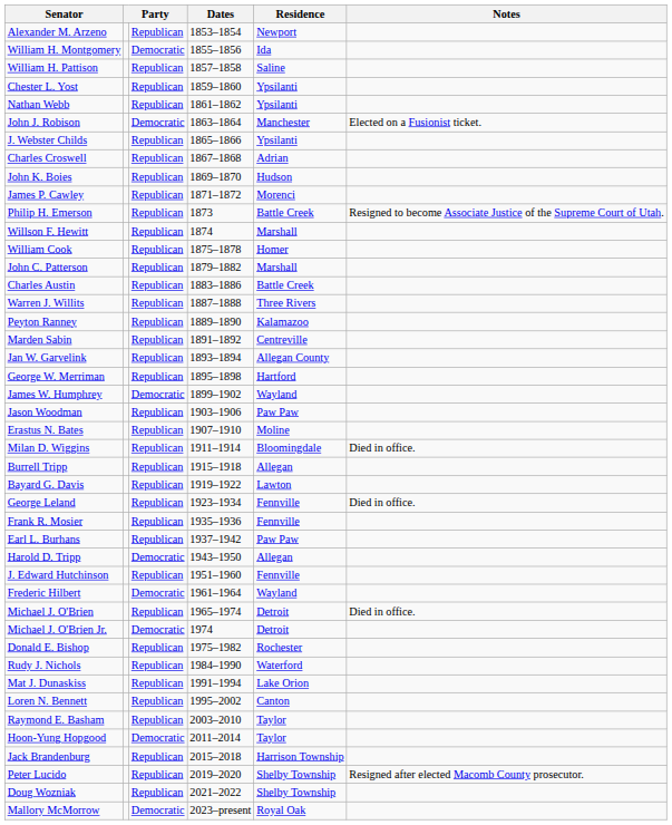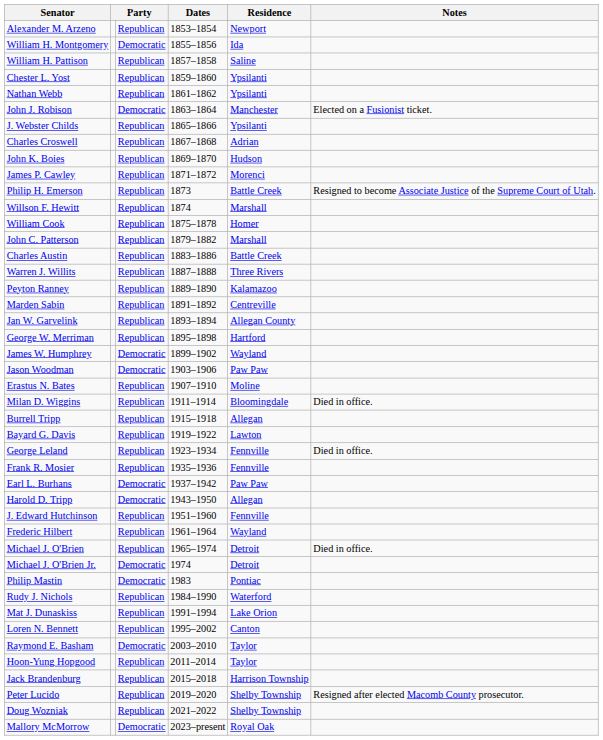 <table class=wikitable>
 <tr valign=bottom>
 <th>Senator</th>
 <th colspan="2">Party</th>
 <th>Dates</th>
 <th>Residence</th>
 <th>Notes</th>
 </tr>
 <tr>
 <td><a href='#'>Alexander M. Arzeno</a></td>
 <td bgcolor=></td>
 <td><a href='#'>Republican</a></td>
 <td>1853–1854</td>
 <td><a href='#'>Newport</a></td>
 <td></td>
 </tr>
 <tr>
 <td><a href='#'>William H. Montgomery</a></td>
 <td bgcolor=></td>
 <td><a href='#'>Democratic</a></td>
 <td>1855–1856</td>
 <td><a href='#'>Ida</a></td>
 <td></td>
 </tr>
 <tr>
 <td><a href='#'>William H. Pattison</a></td>
 <td bgcolor=></td>
 <td><a href='#'>Republican</a></td>
 <td>1857–1858</td>
 <td><a href='#'>Saline</a></td>
 <td></td>
 </tr>
 <tr>
 <td><a href='#'>Chester L. Yost</a></td>
 <td bgcolor=></td>
 <td><a href='#'>Republican</a></td>
 <td>1859–1860</td>
 <td><a href='#'>Ypsilanti</a></td>
 <td></td>
 </tr>
 <tr>
 <td><a href='#'>Nathan Webb</a></td>
 <td bgcolor=></td>
 <td><a href='#'>Republican</a></td>
 <td>1861–1862</td>
 <td><a href='#'>Ypsilanti</a></td>
 <td></td>
 </tr>
 <tr>
 <td><a href='#'>John J. Robison</a></td>
 <td bgcolor=></td>
 <td><a href='#'>Democratic</a></td>
 <td>1863–1864</td>
 <td><a href='#'>Manchester</a></td>
 <td>Elected on a <a href='#'>Fusionist</a> ticket.</td>
 </tr>
 <tr>
 <td><a href='#'>J. Webster Childs</a></td>
 <td bgcolor=></td>
 <td><a href='#'>Republican</a></td>
 <td>1865–1866</td>
 <td><a href='#'>Ypsilanti</a></td>
 <td></td>
 </tr>
 <tr>
 <td><a href='#'>Charles Croswell</a></td>
 <td bgcolor=></td>
 <td><a href='#'>Republican</a></td>
 <td>1867–1868</td>
 <td><a href='#'>Adrian</a></td>
 <td></td>
 </tr>
 <tr>
 <td><a href='#'>John K. Boies</a></td>
 <td bgcolor=></td>
 <td><a href='#'>Republican</a></td>
 <td>1869–1870</td>
 <td><a href='#'>Hudson</a></td>
 <td></td>
 </tr>
 <tr>
 <td><a href='#'>James P. Cawley</a></td>
 <td bgcolor=></td>
 <td><a href='#'>Republican</a></td>
 <td>1871–1872</td>
 <td><a href='#'>Morenci</a></td>
 <td></td>
 </tr>
 <tr>
 <td><a href='#'>Philip H. Emerson</a></td>
 <td bgcolor=></td>
 <td><a href='#'>Republican</a></td>
 <td>1873</td>
 <td><a href='#'>Battle Creek</a></td>
 <td>Resigned to become <a href='#'>Associate Justice</a> of the <a href='#'>Supreme Court of Utah</a>.</td>
 </tr>
 <tr>
 <td><a href='#'>Willson F. Hewitt</a></td>
 <td bgcolor=></td>
 <td><a href='#'>Republican</a></td>
 <td>1874</td>
 <td><a href='#'>Marshall</a></td>
 <td></td>
 </tr>
 <tr>
 <td><a href='#'>William Cook</a></td>
 <td bgcolor=></td>
 <td><a href='#'>Republican</a></td>
 <td>1875–1878</td>
 <td><a href='#'>Homer</a></td>
 <td></td>
 </tr>
 <tr>
 <td><a href='#'>John C. Patterson</a></td>
 <td bgcolor=></td>
 <td><a href='#'>Republican</a></td>
 <td>1879–1882</td>
 <td><a href='#'>Marshall</a></td>
 <td></td>
 </tr>
 <tr>
 <td><a href='#'>Charles Austin</a></td>
 <td bgcolor=></td>
 <td><a href='#'>Republican</a></td>
 <td>1883–1886</td>
 <td><a href='#'>Battle Creek</a></td>
 <td></td>
 </tr>
 <tr>
 <td><a href='#'>Warren J. Willits</a></td>
 <td bgcolor=></td>
 <td><a href='#'>Republican</a></td>
 <td>1887–1888</td>
 <td><a href='#'>Three Rivers</a></td>
 <td></td>
 </tr>
 <tr>
 <td><a href='#'>Peyton Ranney</a></td>
 <td bgcolor=></td>
 <td><a href='#'>Republican</a></td>
 <td>1889–1890</td>
 <td><a href='#'>Kalamazoo</a></td>
 <td></td>
 </tr>
 <tr>
 <td><a href='#'>Marden Sabin</a></td>
 <td bgcolor=></td>
 <td><a href='#'>Republican</a></td>
 <td>1891–1892</td>
 <td><a href='#'>Centreville</a></td>
 <td></td>
 </tr>
 <tr>
 <td><a href='#'>Jan W. Garvelink</a></td>
 <td bgcolor=></td>
 <td><a href='#'>Republican</a></td>
 <td>1893–1894</td>
 <td><a href='#'>Allegan County</a></td>
 <td></td>
 </tr>
 <tr>
 <td><a href='#'>George W. Merriman</a></td>
 <td bgcolor=></td>
 <td><a href='#'>Republican</a></td>
 <td>1895–1898</td>
 <td><a href='#'>Hartford</a></td>
 <td></td>
 </tr>
 <tr>
 <td><a href='#'>James W. Humphrey</a></td>
 <td bgcolor=></td>
 <td><a href='#'>Democratic</a></td>
 <td>1899–1902</td>
 <td><a href='#'>Wayland</a></td>
 <td></td>
 </tr>
 <tr>
 <td><a href='#'>Jason Woodman</a></td>
 <td bgcolor=></td>
-<td><a href='#'>Republican</a></td>
+<td><a href='#'>Democratic</a></td>
 <td>1903–1906</td>
 <td><a href='#'>Paw Paw</a></td>
 <td></td>
 </tr>
 <tr>
 <td><a href='#'>Erastus N. Bates</a></td>
 <td bgcolor=></td>
 <td><a href='#'>Republican</a></td>
 <td>1907–1910</td>
 <td><a href='#'>Moline</a></td>
 <td></td>
 </tr>
 <tr>
 <td><a href='#'>Milan D. Wiggins</a></td>
 <td bgcolor=></td>
 <td><a href='#'>Republican</a></td>
 <td>1911–1914</td>
 <td><a href='#'>Bloomingdale</a></td>
 <td>Died in office.</td>
 </tr>
 <tr>
 <td><a href='#'>Burrell Tripp</a></td>
 <td bgcolor=></td>
 <td><a href='#'>Republican</a></td>
 <td>1915–1918</td>
 <td><a href='#'>Allegan</a></td>
 <td></td>
 </tr>
 <tr>
 <td><a href='#'>Bayard G. Davis</a></td>
 <td bgcolor=></td>
 <td><a href='#'>Republican</a></td>
 <td>1919–1922</td>
 <td><a href='#'>Lawton</a></td>
 <td></td>
 </tr>
 <tr>
 <td><a href='#'>George Leland</a></td>
 <td bgcolor=></td>
 <td><a href='#'>Republican</a></td>
 <td>1923–1934</td>
 <td><a href='#'>Fennville</a></td>
 <td>Died in office.</td>
 </tr>
 <tr>
 <td><a href='#'>Frank R. Mosier</a></td>
 <td bgcolor=></td>
 <td><a href='#'>Republican</a></td>
 <td>1935–1936</td>
 <td><a href='#'>Fennville</a></td>
 <td></td>
 </tr>
 <tr>
 <td><a href='#'>Earl L. Burhans</a></td>
 <td bgcolor=></td>
-<td><a href='#'>Republican</a></td>
+<td><a href='#'>Democratic</a></td>
 <td>1937–1942</td>
 <td><a href='#'>Paw Paw</a></td>
 <td></td>
 </tr>
 <tr>
 <td><a href='#'>Harold D. Tripp</a></td>
 <td bgcolor=></td>
 <td><a href='#'>Democratic</a></td>
 <td>1943–1950</td>
 <td><a href='#'>Allegan</a></td>
 <td></td>
 </tr>
 <tr>
 <td><a href='#'>J. Edward Hutchinson</a></td>
 <td bgcolor=></td>
 <td><a href='#'>Republican</a></td>
 <td>1951–1960</td>
 <td><a href='#'>Fennville</a></td>
 <td></td>
 </tr>
 <tr>
 <td><a href='#'>Frederic Hilbert</a></td>
 <td bgcolor=></td>
-<td><a href='#'>Democratic</a></td>
+<td><a href='#'>Republican</a></td>
 <td>1961–1964</td>
 <td><a href='#'>Wayland</a></td>
 <td></td>
 </tr>
 <tr>
 <td><a href='#'>Michael J. O'Brien</a></td>
 <td bgcolor=></td>
 <td><a href='#'>Republican</a></td>
 <td>1965–1974</td>
 <td><a href='#'>Detroit</a></td>
 <td>Died in office.</td>
 </tr>
 <tr>
 <td><a href='#'>Michael J. O'Brien Jr.</a></td>
 <td bgcolor=></td>
 <td><a href='#'>Democratic</a></td>
 <td>1974</td>
 <td><a href='#'>Detroit</a></td>
 <td></td>
 </tr>
 <tr>
-<td><a href='#'>Donald E. Bishop</a></td>
+<td><a href='#'>Philip Mastin</a></td>
 <td bgcolor=></td>
-<td><a href='#'>Republican</a></td>
-<td>1975–1982</td>
-<td><a href='#'>Rochester</a></td>
+<td><a href='#'>Democratic</a></td>
+<td>1983</td>
+<td><a href='#'>Pontiac</a></td>
 <td></td>
 </tr>
 <tr>
 <td><a href='#'>Rudy J. Nichols</a></td>
 <td bgcolor=></td>
 <td><a href='#'>Republican</a></td>
 <td>1984–1990</td>
 <td><a href='#'>Waterford</a></td>
 <td></td>
 </tr>
 <tr>
 <td><a href='#'>Mat J. Dunaskiss</a></td>
 <td bgcolor=></td>
 <td><a href='#'>Republican</a></td>
 <td>1991–1994</td>
 <td><a href='#'>Lake Orion</a></td>
 <td></td>
 </tr>
 <tr>
 <td><a href='#'>Loren N. Bennett</a></td>
 <td bgcolor=></td>
 <td><a href='#'>Republican</a></td>
 <td>1995–2002</td>
 <td><a href='#'>Canton</a></td>
 <td></td>
 </tr>
 <tr>
 <td><a href='#'>Raymond E. Basham</a></td>
 <td bgcolor=></td>
-<td><a href='#'>Republican</a></td>
+<td><a href='#'>Democratic</a></td>
 <td>2003–2010</td>
 <td><a href='#'>Taylor</a></td>
 <td></td>
 </tr>
 <tr>
 <td><a href='#'>Hoon-Yung Hopgood</a></td>
 <td bgcolor=></td>
-<td><a href='#'>Democratic</a></td>
+<td><a href='#'>Republican</a></td>
 <td>2011–2014</td>
 <td><a href='#'>Taylor</a></td>
 <td></td>
 </tr>
 <tr>
 <td><a href='#'>Jack Brandenburg</a></td>
 <td bgcolor=></td>
 <td><a href='#'>Republican</a></td>
 <td>2015–2018</td>
 <td><a href='#'>Harrison Township</a></td>
 <td></td>
 </tr>
 <tr>
 <td><a href='#'>Peter Lucido</a></td>
 <td bgcolor=></td>
 <td><a href='#'>Republican</a></td>
 <td>2019–2020</td>
 <td><a href='#'>Shelby Township</a></td>
 <td>Resigned after elected <a href='#'>Macomb County</a> prosecutor.</td>
 </tr>
 <tr>
 <td><a href='#'>Doug Wozniak</a></td>
 <td bgcolor=></td>
 <td><a href='#'>Republican</a></td>
 <td>2021–2022</td>
 <td><a href='#'>Shelby Township</a></td>
 <td></td>
 </tr>
 <tr>
 <td><a href='#'>Mallory McMorrow</a></td>
 <td bgcolor=></td>
 <td><a href='#'>Democratic</a></td>
 <td>2023–present</td>
 <td><a href='#'>Royal Oak</a></td>
 <td></td>
 </tr>
 </table>
